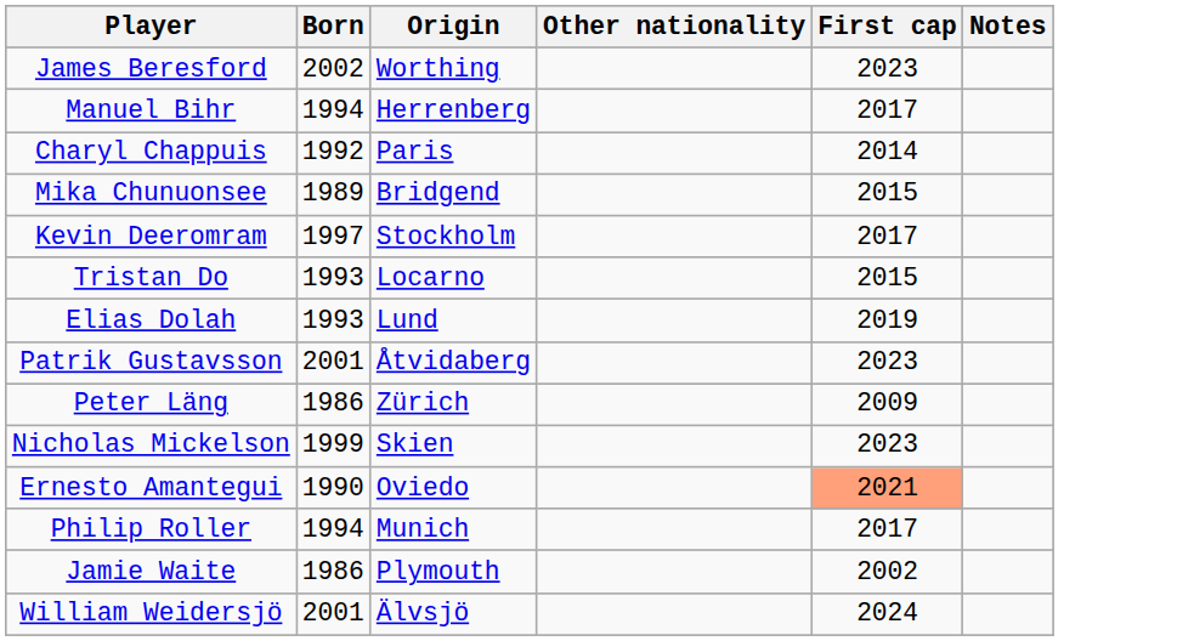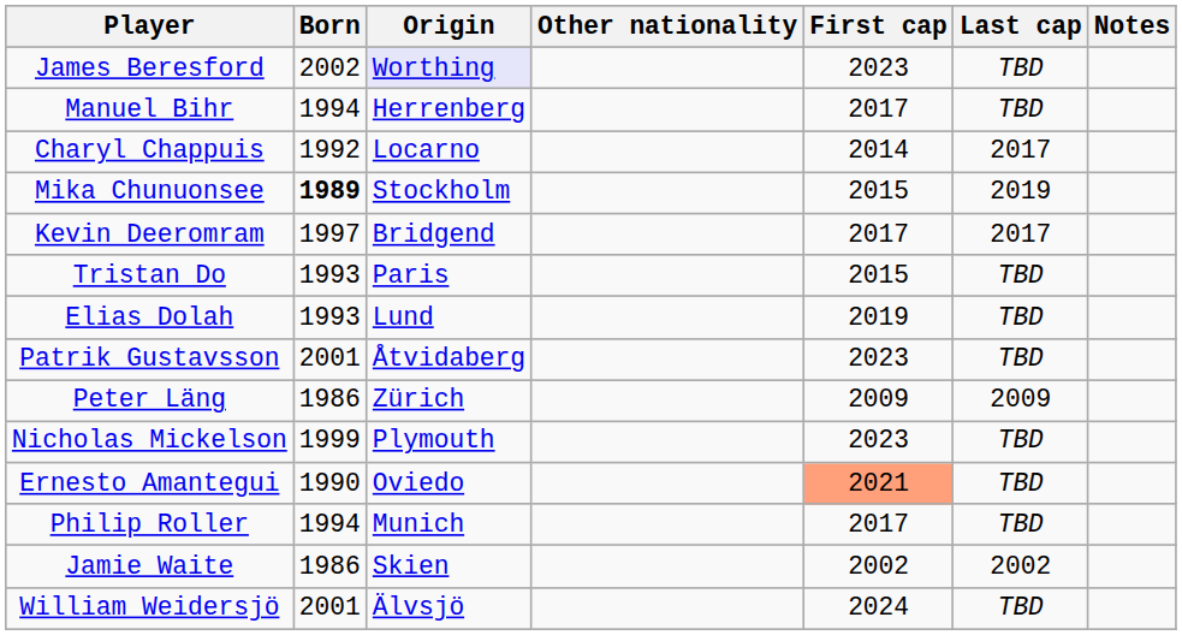 <table class="wikitable plainrowheaders sortable">
 <tr>
 <th scope="col">Player</th>
 <th scope="col">Born</th>
 <th scope="col">Origin</th>
 <th scope="col">Other nationality</th>
 <th scope="col">First cap</th>
+<th scope="col">Last cap</th>
 <th scope="col" class="unsortable">Notes</th>
 </tr>
 <tr>
 <td scope="row"; align=center><a href='#'>James Beresford</a></td>
 <td align=center>2002</td>
-<td> <a href='#'>Worthing</a></td>
+<td style="background: lavender;"> <a href='#'>Worthing</a></td>
 <td></td>
 <td align=center>2023</td>
+<td align=center><em>TBD</em></td>
 <td></td>
 </tr>
 <tr>
 <td scope="row"; align=center><a href='#'>Manuel Bihr</a></td>
 <td align=center>1994</td>
 <td> <a href='#'>Herrenberg</a></td>
 <td></td>
 <td align=center>2017</td>
+<td align=center><em>TBD</em></td>
 <td></td>
 </tr>
 <tr>
 <td scope="row"; align=center><a href='#'>Charyl Chappuis</a></td>
 <td align=center>1992</td>
-<td> <a href='#'>Paris</a></td>
+<td> <a href='#'>Locarno</a></td>
 <td></td>
 <td align=center>2014</td>
+<td align=center>2017</td>
 <td></td>
 </tr>
 <tr>
 <td scope="row"; align=center><a href='#'>Mika Chunuonsee</a></td>
-<td align=center>1989</td>
-<td> <a href='#'>Bridgend</a></td>
+<td align=center><strong>1989</strong></td>
+<td> <a href='#'>Stockholm</a></td>
 <td></td>
 <td align=center>2015</td>
+<td align=center>2019</td>
 <td></td>
 </tr>
 <tr>
 <td scope="row"; align=center><a href='#'>Kevin Deeromram</a></td>
 <td align=center>1997</td>
-<td> <a href='#'>Stockholm</a></td>
+<td> <a href='#'>Bridgend</a></td>
 <td></td>
+<td align=center>2017</td>
 <td align=center>2017</td>
 <td></td>
 </tr>
 <tr>
 <td scope="row"; align=center><a href='#'>Tristan Do</a></td>
 <td align=center>1993</td>
-<td> <a href='#'>Locarno</a></td>
+<td> <a href='#'>Paris</a></td>
 <td></td>
 <td align=center>2015</td>
+<td align=center><em>TBD</em></td>
 <td></td>
 </tr>
 <tr>
 <td scope="row"; align=center><a href='#'>Elias Dolah</a></td>
 <td align=center>1993</td>
 <td> <a href='#'>Lund</a></td>
 <td></td>
 <td align=center>2019</td>
+<td align=center><em>TBD</em></td>
 <td></td>
 </tr>
 <tr>
 <td scope="row"; align=center><a href='#'>Patrik Gustavsson</a></td>
 <td align=center>2001</td>
 <td> <a href='#'>Åtvidaberg</a></td>
 <td></td>
 <td align=center>2023</td>
+<td align=center><em>TBD</em></td>
 <td></td>
 </tr>
 <tr>
 <td scope="row"; align=center><a href='#'>Peter Läng</a></td>
 <td align=center>1986</td>
 <td> <a href='#'>Zürich</a></td>
 <td></td>
 <td align=center>2009</td>
+<td align=center>2009</td>
 <td></td>
 </tr>
 <tr>
 <td scope="row"; align=center><a href='#'>Nicholas Mickelson</a></td>
 <td align=center>1999</td>
-<td> <a href='#'>Skien</a></td>
+<td> <a href='#'>Plymouth</a></td>
 <td></td>
 <td align=center>2023</td>
+<td align=center><em>TBD</em></td>
 <td></td>
 </tr>
 <tr>
 <td scope="row"; align=center><a href='#'>Ernesto Amantegui</a></td>
 <td align=center>1990</td>
 <td> <a href='#'>Oviedo</a></td>
 <td></td>
 <td align=center style="background: lightsalmon;">2021</td>
+<td align=center><em>TBD</em></td>
 <td></td>
 </tr>
 <tr>
 <td scope="row"; align=center><a href='#'>Philip Roller</a></td>
 <td align=center>1994</td>
 <td> <a href='#'>Munich</a></td>
 <td></td>
 <td align=center>2017</td>
+<td align=center><em>TBD</em></td>
 <td></td>
 </tr>
 <tr>
 <td scope="row"; align=center><a href='#'>Jamie Waite</a></td>
 <td align=center>1986</td>
-<td> <a href='#'>Plymouth</a></td>
+<td> <a href='#'>Skien</a></td>
 <td></td>
+<td align=center>2002</td>
 <td align=center>2002</td>
 <td></td>
 </tr>
 <tr>
 <td scope="row"; align=center><a href='#'>William Weidersjö</a></td>
 <td align=center>2001</td>
 <td> <a href='#'>Älvsjö</a></td>
 <td></td>
 <td align=center>2024</td>
+<td align=center><em>TBD</em></td>
 <td></td>
 </tr>
 </table>
